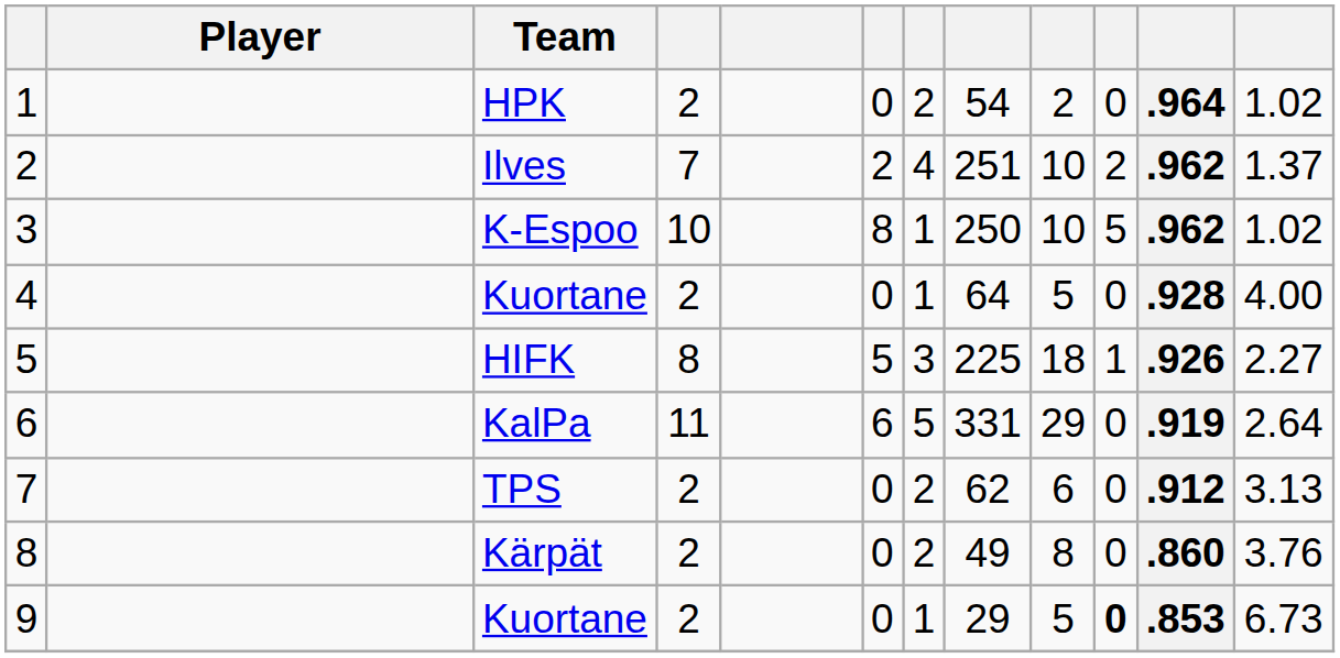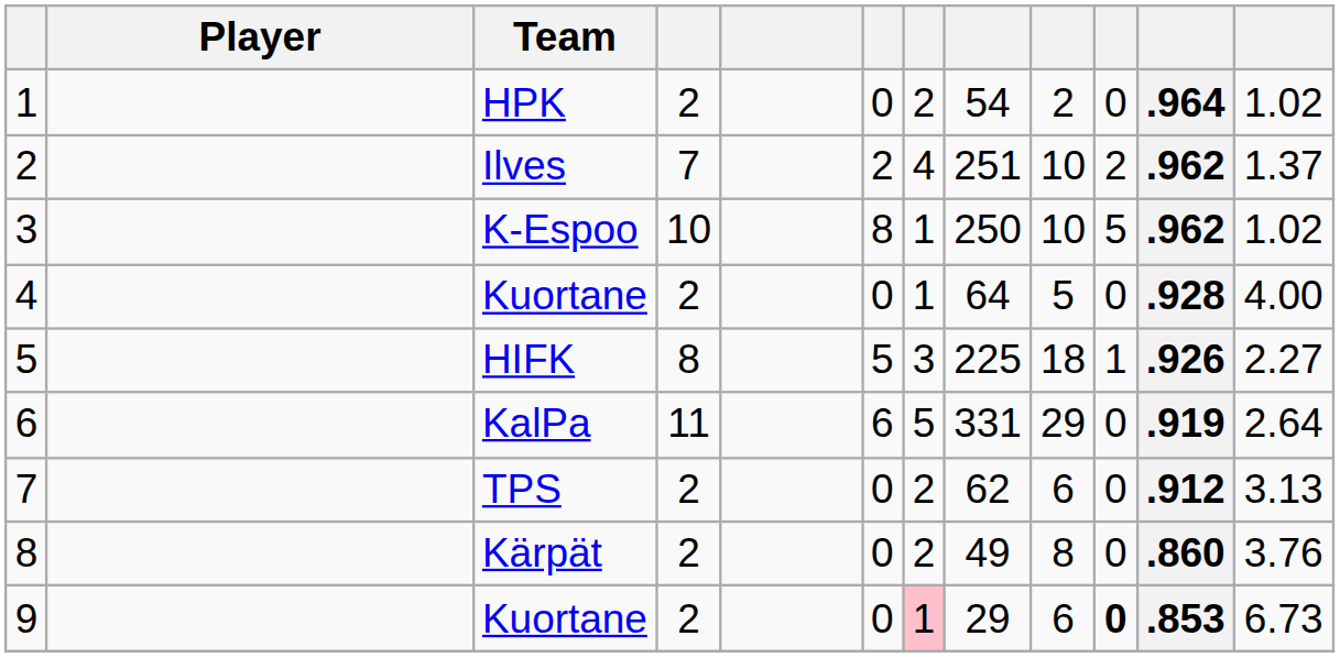 <table class="wikitable sortable" style="text-align: center">
 <tr>
 <th></th>
 <th style="width: 10em;">Player</th>
 <th>Team</th>
 <th></th>
 <th style="width: 3em;"></th>
 <th></th>
 <th></th>
 <th></th>
 <th></th>
 <th></th>
 <th></th>
 <th></th>
 </tr>
 <tr>
 <td>1</td>
 <td style="text-align:left;"></td>
 <td style="text-align:left;"><a href='#'>HPK</a></td>
 <td>2</td>
 <td></td>
 <td>0</td>
 <td>2</td>
 <td>54</td>
 <td>2</td>
 <td>0</td>
 <th>.964</th>
 <td>1.02</td>
 </tr>
 <tr>
 <td>2</td>
 <td style="text-align:left;"></td>
 <td style="text-align:left;"><a href='#'>Ilves</a></td>
 <td>7</td>
 <td></td>
 <td>2</td>
 <td>4</td>
 <td>251</td>
 <td>10</td>
 <td>2</td>
 <th>.962</th>
 <td>1.37</td>
 </tr>
 <tr>
 <td>3</td>
 <td style="text-align:left;"></td>
 <td style="text-align:left;"><a href='#'>K-Espoo</a></td>
 <td>10</td>
 <td></td>
 <td>8</td>
 <td>1</td>
 <td>250</td>
 <td>10</td>
 <td>5</td>
 <th>.962</th>
 <td>1.02</td>
 </tr>
 <tr>
 <td>4</td>
 <td style="text-align:left;"></td>
 <td style="text-align:left;"><a href='#'>Kuortane</a></td>
 <td>2</td>
 <td></td>
 <td>0</td>
 <td>1</td>
 <td>64</td>
 <td>5</td>
 <td>0</td>
 <th>.928</th>
 <td>4.00</td>
 </tr>
 <tr>
 <td>5</td>
 <td style="text-align:left;"></td>
 <td style="text-align:left;"><a href='#'>HIFK</a></td>
 <td>8</td>
 <td></td>
 <td>5</td>
 <td>3</td>
 <td>225</td>
 <td>18</td>
 <td>1</td>
 <th>.926</th>
 <td>2.27</td>
 </tr>
 <tr>
 <td>6</td>
 <td style="text-align:left;"></td>
 <td style="text-align:left;"><a href='#'>KalPa</a></td>
 <td>11</td>
 <td></td>
 <td>6</td>
 <td>5</td>
 <td>331</td>
 <td>29</td>
 <td>0</td>
 <th>.919</th>
 <td>2.64</td>
 </tr>
 <tr>
 <td>7</td>
 <td style="text-align:left;"></td>
 <td style="text-align:left;"><a href='#'>TPS</a></td>
 <td>2</td>
 <td></td>
 <td>0</td>
 <td>2</td>
 <td>62</td>
 <td>6</td>
 <td>0</td>
 <th>.912</th>
 <td>3.13</td>
 </tr>
 <tr>
 <td>8</td>
 <td style="text-align:left;"></td>
 <td style="text-align:left;"><a href='#'>Kärpät</a></td>
 <td>2</td>
 <td></td>
 <td>0</td>
 <td>2</td>
 <td>49</td>
 <td>8</td>
 <td>0</td>
 <th>.860</th>
 <td>3.76</td>
 </tr>
 <tr>
 <td>9</td>
 <td style="text-align:left;"></td>
 <td style="text-align:left;"><a href='#'>Kuortane</a></td>
 <td>2</td>
 <td></td>
 <td>0</td>
-<td>1</td>
+<td style="background: pink;">1</td>
 <td>29</td>
-<td>5</td>
+<td>6</td>
 <td><strong>0</strong></td>
 <th>.853</th>
 <td>6.73</td>
 </tr>
 <tr>
 </tr>
 </table>
